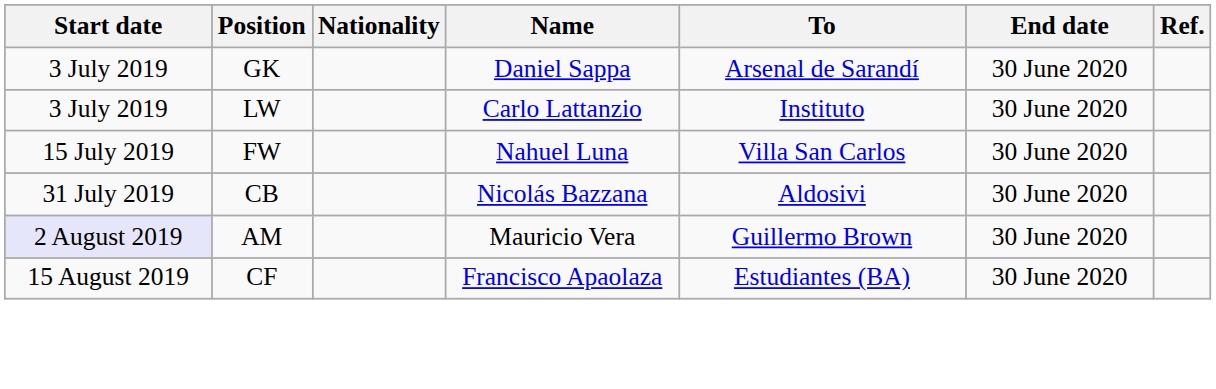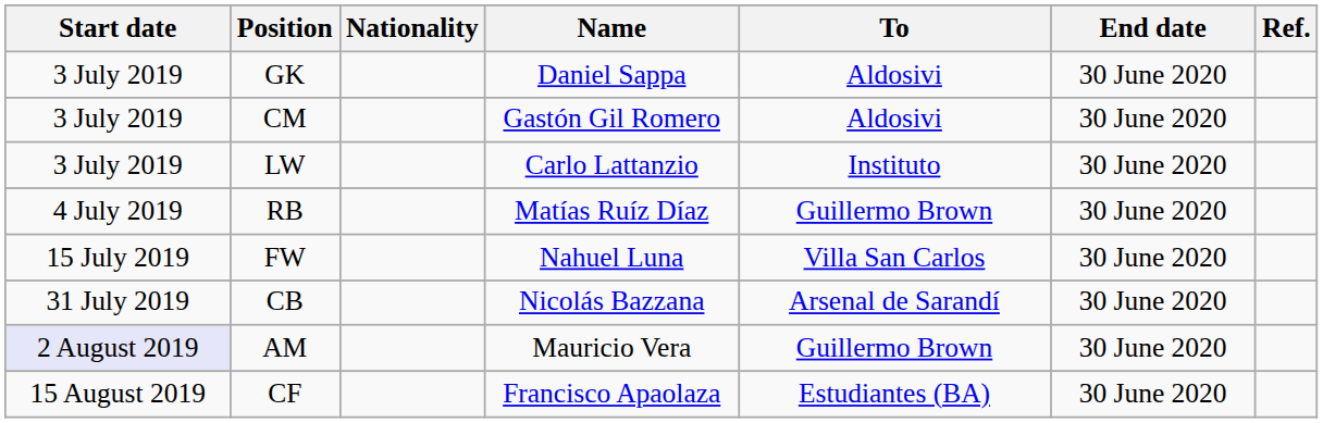 <table class="wikitable" style="text-align:center; font-size:90%; ">
 <tr>
 <th style="background:#; color:#; width:110px;">Start date</th>
 <th style="background:#; color:#; width:50px;">Position</th>
 <th style="background:#; color:#; width:50px;">Nationality</th>
 <th style="background:#; color:#; width:125px;">Name</th>
 <th style="background:#; color:#; width:155px;">To</th>
 <th style="background:#; color:#; width:100px;">End date</th>
 <th style="background:#; color:#; width:25px;">Ref.</th>
 </tr>
 <tr>
 <td>3 July 2019</td>
 <td>GK</td>
 <td></td>
 <td><a href='#'>Daniel Sappa</a></td>
-<td> <a href='#'>Arsenal de Sarandí</a></td>
+<td> <a href='#'>Aldosivi</a></td>
+<td>30 June 2020</td>
+<td></td>
+</tr>
+<tr>
+<td>3 July 2019</td>
+<td>CM</td>
+<td></td>
+<td><a href='#'>Gastón Gil Romero</a></td>
+<td> <a href='#'>Aldosivi</a></td>
 <td>30 June 2020</td>
 <td></td>
 </tr>
 <tr>
 <td>3 July 2019</td>
 <td>LW</td>
 <td></td>
 <td><a href='#'>Carlo Lattanzio</a></td>
 <td> <a href='#'>Instituto</a></td>
+<td>30 June 2020</td>
+<td></td>
+</tr>
+<tr>
+<td>4 July 2019</td>
+<td>RB</td>
+<td></td>
+<td><a href='#'>Matías Ruíz Díaz</a></td>
+<td> <a href='#'>Guillermo Brown</a></td>
 <td>30 June 2020</td>
 <td></td>
 </tr>
 <tr>
 <td>15 July 2019</td>
 <td>FW</td>
 <td></td>
 <td><a href='#'>Nahuel Luna</a></td>
 <td> <a href='#'>Villa San Carlos</a></td>
 <td>30 June 2020</td>
 <td></td>
 </tr>
 <tr>
 <td>31 July 2019</td>
 <td>CB</td>
 <td></td>
 <td><a href='#'>Nicolás Bazzana</a></td>
-<td> <a href='#'>Aldosivi</a></td>
+<td> <a href='#'>Arsenal de Sarandí</a></td>
 <td>30 June 2020</td>
 <td></td>
 </tr>
 <tr>
 <td style="background: lavender;">2 August 2019</td>
 <td>AM</td>
 <td></td>
 <td>Mauricio Vera</td>
 <td> <a href='#'>Guillermo Brown</a></td>
 <td>30 June 2020</td>
 <td></td>
 </tr>
 <tr>
 <td>15 August 2019</td>
 <td>CF</td>
 <td></td>
 <td><a href='#'>Francisco Apaolaza</a></td>
 <td> <a href='#'>Estudiantes (BA)</a></td>
 <td>30 June 2020</td>
 <td></td>
 </tr>
 </table>
